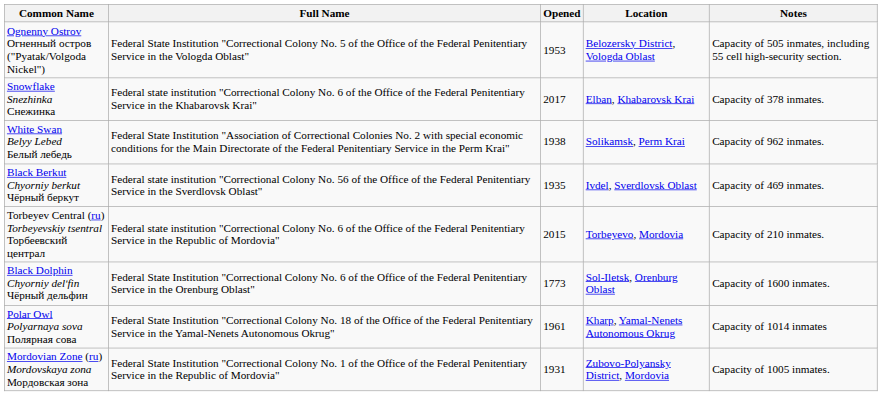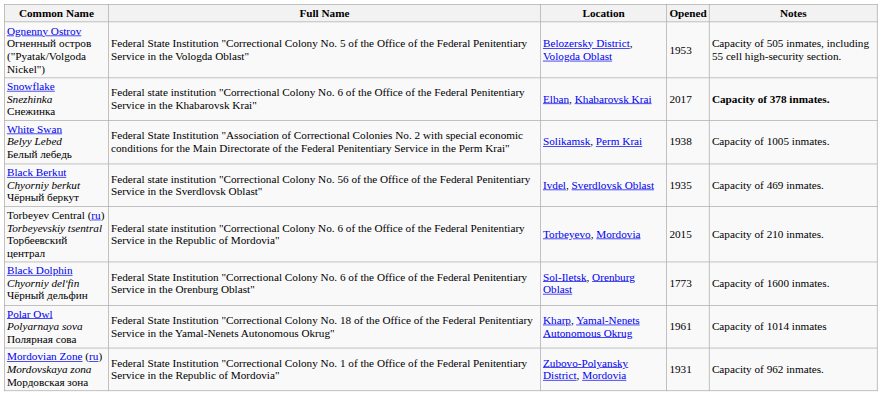 <table class="wikitable">
 <tr>
 <th>Common Name</th>
 <th>Full Name</th>
+<th>Location</th>
 <th>Opened</th>
-<th>Location</th>
 <th>Notes</th>
 </tr>
 <tr>
 <td><a href='#'>Ognenny Ostrov</a> <br> Огненный остров <br> ("Pyatak/Volgoda Nickel")</td>
 <td>Federal State Institution "Correctional Colony No. 5 of the Office of the Federal Penitentiary Service in the Vologda Oblast"</td>
+<td><a href='#'>Belozersky District</a>, <a href='#'>Vologda Oblast</a></td>
 <td>1953</td>
-<td><a href='#'>Belozersky District</a>, <a href='#'>Vologda Oblast</a></td>
 <td>Capacity of 505 inmates, including 55 cell high-security section.</td>
 </tr>
 <tr>
 <td><a href='#'>Snowflake</a> <br> <em>Snezhinka</em> <br> Снежинка</td>
 <td>Federal state institution "Correctional Colony No. 6 of the Office of the Federal Penitentiary Service in the Khabarovsk Krai"</td>
+<td><a href='#'>Elban</a>, <a href='#'>Khabarovsk Krai</a></td>
 <td>2017</td>
-<td><a href='#'>Elban</a>, <a href='#'>Khabarovsk Krai</a></td>
-<td>Capacity of 378 inmates.</td>
+<td><strong>Capacity of 378 inmates.</strong></td>
 </tr>
 <tr>
 <td><a href='#'>White Swan</a> <br> <em>Belyy Lebed</em> <br> Белый лебедь</td>
 <td>Federal State Institution "Association of Correctional Colonies No. 2 with special economic conditions for the Main Directorate of the Federal Penitentiary Service in the Perm Krai"</td>
+<td><a href='#'>Solikamsk</a>, <a href='#'>Perm Krai</a></td>
 <td>1938</td>
-<td><a href='#'>Solikamsk</a>, <a href='#'>Perm Krai</a></td>
-<td>Capacity of 962 inmates.</td>
+<td>Capacity of 1005 inmates.</td>
 </tr>
 <tr>
 <td><a href='#'>Black Berkut</a> <br> <em>Chyorniy berkut</em> <br> Чёрный беркут</td>
 <td>Federal state institution "Correctional Colony No. 56 of the Office of the Federal Penitentiary Service in the Sverdlovsk Oblast"</td>
+<td><a href='#'>Ivdel</a>, <a href='#'>Sverdlovsk Oblast</a></td>
 <td>1935</td>
-<td><a href='#'>Ivdel</a>, <a href='#'>Sverdlovsk Oblast</a></td>
 <td>Capacity of 469 inmates.</td>
 </tr>
 <tr>
 <td>Torbeyev Central (<a href='#'>ru</a>) <br> <em>Torbeyevskiy tsentral</em> <br> Торбеевский централ</td>
 <td>Federal state institution "Correctional Colony No. 6 of the Office of the Federal Penitentiary Service in the Republic of Mordovia"</td>
+<td><a href='#'>Torbeyevo</a>, <a href='#'>Mordovia</a></td>
 <td>2015</td>
-<td><a href='#'>Torbeyevo</a>, <a href='#'>Mordovia</a></td>
 <td>Capacity of 210 inmates.</td>
 </tr>
 <tr>
 <td><a href='#'>Black Dolphin</a> <br> <em>Chyorniy delʹfin</em> <br> Чёрный дельфин</td>
 <td>Federal State Institution "Correctional Colony No. 6 of the Office of the Federal Penitentiary Service in the Orenburg Oblast"</td>
+<td><a href='#'>Sol-Iletsk</a>, <a href='#'>Orenburg Oblast</a></td>
 <td>1773</td>
-<td><a href='#'>Sol-Iletsk</a>, <a href='#'>Orenburg Oblast</a></td>
 <td>Capacity of 1600 inmates.</td>
 </tr>
 <tr>
 <td><a href='#'>Polar Owl</a> <br> <em>Polyarnaya sova</em> <br> Полярная сова</td>
 <td>Federal State Institution "Correctional Colony No. 18 of the Office of the Federal Penitentiary Service in the Yamal-Nenets Autonomous Okrug"</td>
+<td><a href='#'>Kharp</a>, <a href='#'>Yamal-Nenets Autonomous Okrug</a></td>
 <td>1961</td>
-<td><a href='#'>Kharp</a>, <a href='#'>Yamal-Nenets Autonomous Okrug</a></td>
 <td>Capacity of 1014 inmates</td>
 </tr>
 <tr>
 <td><a href='#'>Mordovian Zone</a> (<a href='#'>ru</a>) <br> <em>Mordovskaya zona</em> <br> Мордовская зона</td>
 <td>Federal State Institution "Correctional Colony No. 1 of the Office of the Federal Penitentiary Service in the Republic of Mordovia"</td>
+<td><a href='#'>Zubovo-Polyansky District</a>, <a href='#'>Mordovia</a></td>
 <td>1931</td>
-<td><a href='#'>Zubovo-Polyansky District</a>, <a href='#'>Mordovia</a></td>
-<td>Capacity of 1005 inmates.</td>
+<td>Capacity of 962 inmates.</td>
 </tr>
 </table>
